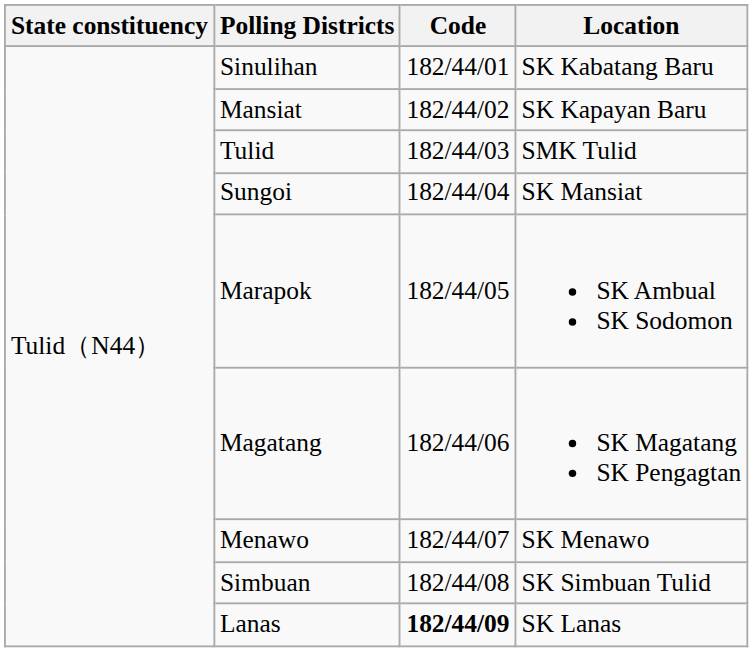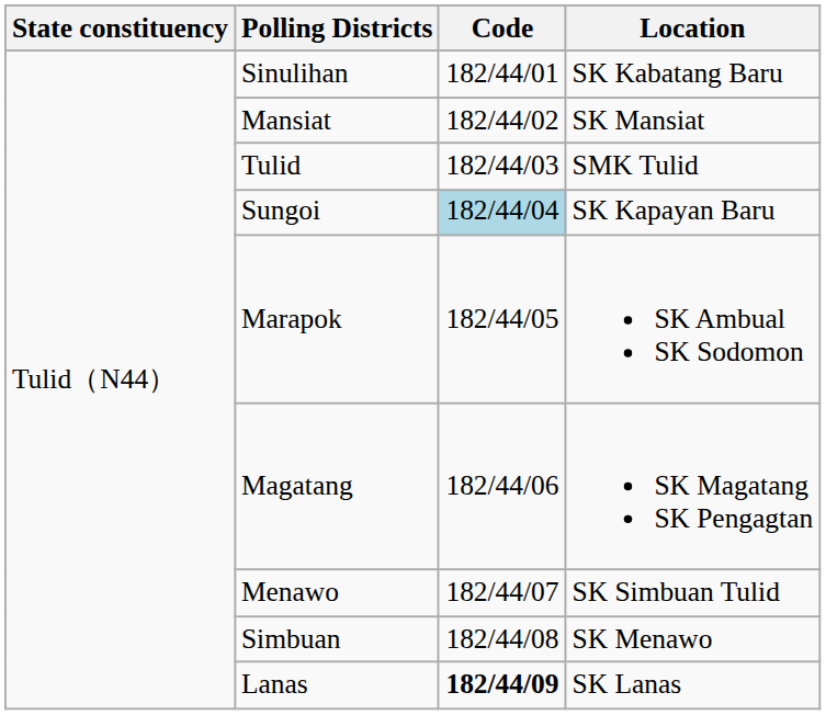 <table class="wikitable sortable mw-collapsible" style="white-space:nowrap;font-size:85%">
 <tr>
 <th>State constituency</th>
 <th>Polling Districts</th>
 <th>Code</th>
 <th>Location</th>
 </tr>
 <tr>
 <td rowspan="9">Tulid（N44）</td>
 <td>Sinulihan</td>
 <td>182/44/01</td>
 <td>SK Kabatang Baru</td>
 </tr>
 <tr>
 <td>Mansiat</td>
 <td>182/44/02</td>
-<td>SK Kapayan Baru</td>
+<td>SK Mansiat</td>
 </tr>
 <tr>
 <td>Tulid</td>
 <td>182/44/03</td>
 <td>SMK Tulid</td>
 </tr>
 <tr>
 <td>Sungoi</td>
-<td>182/44/04</td>
-<td>SK Mansiat</td>
+<td style="background: lightblue;">182/44/04</td>
+<td>SK Kapayan Baru</td>
 </tr>
 <tr>
 <td>Marapok</td>
 <td>182/44/05</td>
 <td><br><ul><li>SK Ambual</li><li>SK Sodomon</li></ul></td>
 </tr>
 <tr>
 <td>Magatang</td>
 <td>182/44/06</td>
 <td><br><ul><li>SK Magatang</li><li>SK Pengagtan</li></ul></td>
 </tr>
 <tr>
 <td>Menawo</td>
 <td>182/44/07</td>
-<td>SK Menawo</td>
+<td>SK Simbuan Tulid</td>
 </tr>
 <tr>
 <td>Simbuan</td>
 <td>182/44/08</td>
-<td>SK Simbuan Tulid</td>
+<td>SK Menawo</td>
 </tr>
 <tr>
 <td>Lanas</td>
 <td><strong>182/44/09</strong></td>
 <td>SK Lanas</td>
 </tr>
 </table>
